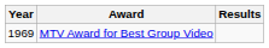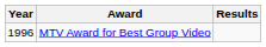 <table class="wikitable">
 <tr>
 <th>Year</th>
 <th>Award</th>
 <th>Results</th>
 </tr>
 <tr>
-<td>1969</td>
+<td>1996</td>
 <td><a href='#'>MTV Award for Best Group Video</a></td>
 <td></td>
 </tr>
 </table>
